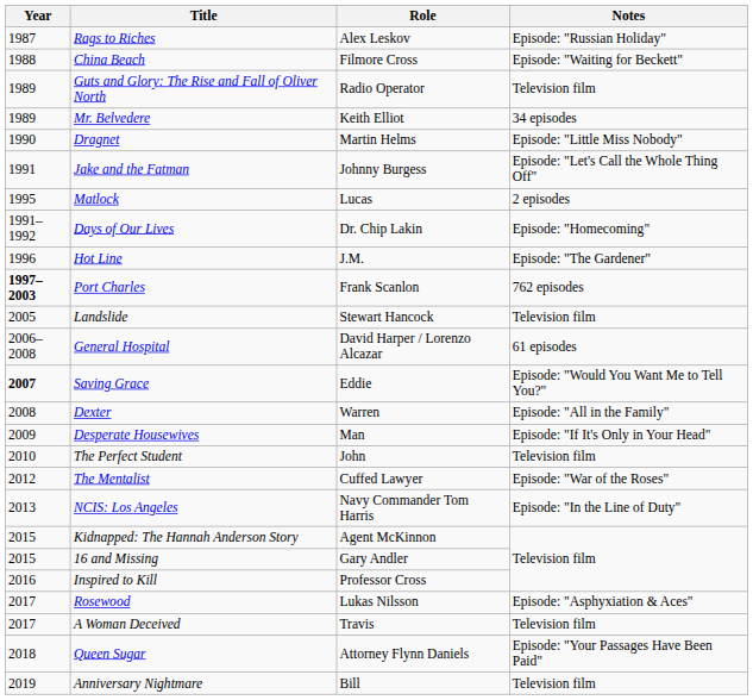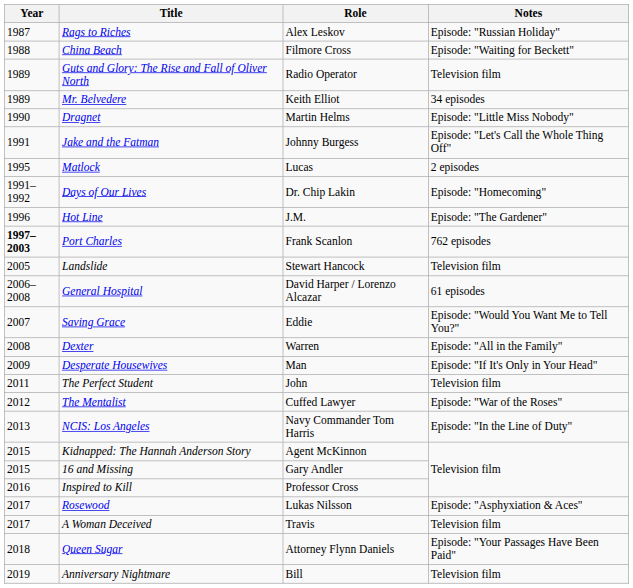 <table class="wikitable sortable">
 <tr>
 <th>Year</th>
 <th>Title</th>
 <th>Role</th>
 <th>Notes</th>
 </tr>
 <tr>
 <td>1987</td>
 <td><a href='#'><em>Rags to Riches</em></a></td>
 <td>Alex Leskov</td>
 <td>Episode: "Russian Holiday"</td>
 </tr>
 <tr>
 <td>1988</td>
 <td><em><a href='#'>China Beach</a></em></td>
 <td>Filmore Cross</td>
 <td>Episode: "Waiting for Beckett"</td>
 </tr>
 <tr>
 <td>1989</td>
 <td><em><a href='#'>Guts and Glory: The Rise and Fall of Oliver North</a></em></td>
 <td>Radio Operator</td>
 <td>Television film</td>
 </tr>
 <tr>
 <td>1989</td>
 <td><em><a href='#'>Mr. Belvedere</a></em></td>
 <td>Keith Elliot</td>
 <td>34 episodes</td>
 </tr>
 <tr>
 <td>1990</td>
 <td><a href='#'><em>Dragnet</em></a></td>
 <td>Martin Helms</td>
 <td>Episode: "Little Miss Nobody"</td>
 </tr>
 <tr>
 <td>1991</td>
 <td><em><a href='#'>Jake and the Fatman</a></em></td>
 <td>Johnny Burgess</td>
 <td>Episode: "Let's Call the Whole Thing Off"</td>
 </tr>
 <tr>
 <td>1995</td>
 <td><a href='#'><em>Matlock</em></a></td>
 <td>Lucas</td>
 <td>2 episodes</td>
 </tr>
 <tr>
 <td>1991–1992</td>
 <td><em><a href='#'>Days of Our Lives</a></em></td>
 <td>Dr. Chip Lakin</td>
 <td>Episode: "Homecoming"</td>
 </tr>
 <tr>
 <td>1996</td>
 <td><a href='#'><em>Hot Line</em></a></td>
 <td>J.M.</td>
 <td>Episode: "The Gardener"</td>
 </tr>
 <tr>
 <td><strong>1997–2003</strong></td>
 <td><em><a href='#'>Port Charles</a></em></td>
 <td>Frank Scanlon</td>
 <td>762 episodes</td>
 </tr>
 <tr>
 <td>2005</td>
 <td><em>Landslide</em></td>
 <td>Stewart Hancock</td>
 <td>Television film</td>
 </tr>
 <tr>
 <td>2006–2008</td>
 <td><em><a href='#'>General Hospital</a></em></td>
 <td>David Harper / Lorenzo Alcazar</td>
 <td>61 episodes</td>
 </tr>
 <tr>
-<td><strong>2007</strong></td>
+<td>2007</td>
 <td><a href='#'><em>Saving Grace</em></a></td>
 <td>Eddie</td>
 <td>Episode: "Would You Want Me to Tell You?"</td>
 </tr>
 <tr>
 <td>2008</td>
 <td><a href='#'><em>Dexter</em></a></td>
 <td>Warren</td>
 <td>Episode: "All in the Family"</td>
 </tr>
 <tr>
 <td>2009</td>
 <td><em><a href='#'>Desperate Housewives</a></em></td>
 <td>Man</td>
 <td>Episode: "If It's Only in Your Head"</td>
 </tr>
 <tr>
-<td>2010</td>
+<td>2011</td>
 <td><em>The Perfect Student</em></td>
 <td>John</td>
 <td>Television film</td>
 </tr>
 <tr>
 <td>2012</td>
 <td><em><a href='#'>The Mentalist</a></em></td>
 <td>Cuffed Lawyer</td>
 <td>Episode: "War of the Roses"</td>
 </tr>
 <tr>
 <td>2013</td>
 <td><em><a href='#'>NCIS: Los Angeles</a></em></td>
 <td>Navy Commander Tom Harris</td>
 <td>Episode: "In the Line of Duty"</td>
 </tr>
 <tr>
 <td>2015</td>
 <td><em>Kidnapped: The Hannah Anderson Story</em></td>
 <td>Agent McKinnon</td>
 <td rowspan="3">Television film</td>
 </tr>
 <tr>
 <td>2015</td>
 <td><em>16 and Missing</em></td>
 <td>Gary Andler</td>
 </tr>
 <tr>
 <td>2016</td>
 <td><em>Inspired to Kill</em></td>
 <td>Professor Cross</td>
 </tr>
 <tr>
 <td>2017</td>
 <td><a href='#'><em>Rosewood</em></a></td>
 <td>Lukas Nilsson</td>
 <td>Episode: "Asphyxiation & Aces"</td>
 </tr>
 <tr>
 <td>2017</td>
 <td><em>A Woman Deceived</em></td>
 <td>Travis</td>
 <td>Television film</td>
 </tr>
 <tr>
 <td>2018</td>
 <td><em><a href='#'>Queen Sugar</a></em></td>
 <td>Attorney Flynn Daniels</td>
 <td>Episode: "Your Passages Have Been Paid"</td>
 </tr>
 <tr>
 <td>2019</td>
 <td><em>Anniversary Nightmare</em></td>
 <td>Bill</td>
 <td>Television film</td>
 </tr>
 </table>
